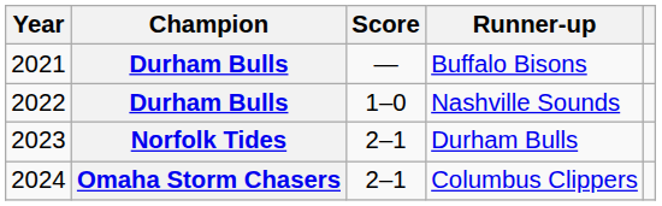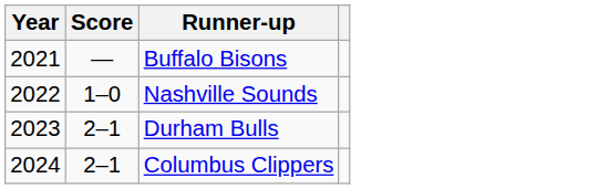 <table class="wikitable sortable plainrowheaders" style="text-align:center">
 <tr>
 <th scope="col">Year</th>
-<th scope="col">Champion</th>
 <th scope="col" class="unsortable">Score</th>
 <th scope="col">Runner-up</th>
 <th scope="col" class="unsortable"></th>
 </tr>
 <tr>
 <td>2021</td>
-<th scope="row"><a href='#'>Durham Bulls</a></th>
 <td>—</td>
 <td style="text-align:left"><a href='#'>Buffalo Bisons</a></td>
 <td></td>
 </tr>
 <tr>
 <td>2022</td>
-<th scope="row"><a href='#'>Durham Bulls</a></th>
 <td>1–0</td>
 <td style="text-align:left"><a href='#'>Nashville Sounds</a></td>
 <td></td>
 </tr>
 <tr>
 <td>2023</td>
-<th scope="row"><a href='#'>Norfolk Tides</a></th>
 <td>2–1</td>
 <td style="text-align:left"><a href='#'>Durham Bulls</a></td>
 <td></td>
 </tr>
 <tr>
 <td>2024</td>
-<th scope="row"><a href='#'>Omaha Storm Chasers</a></th>
 <td>2–1</td>
 <td style="text-align:left"><a href='#'>Columbus Clippers</a></td>
 <td></td>
 </tr>
 </table>
